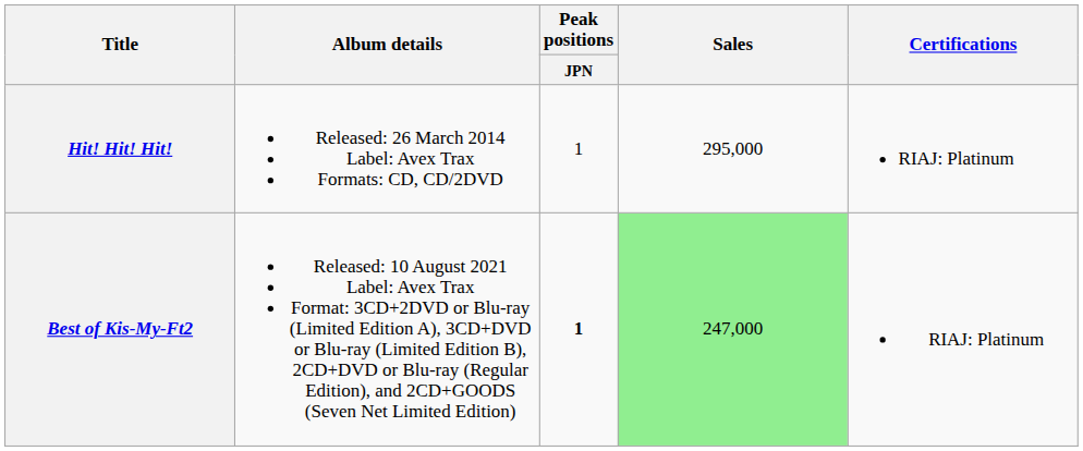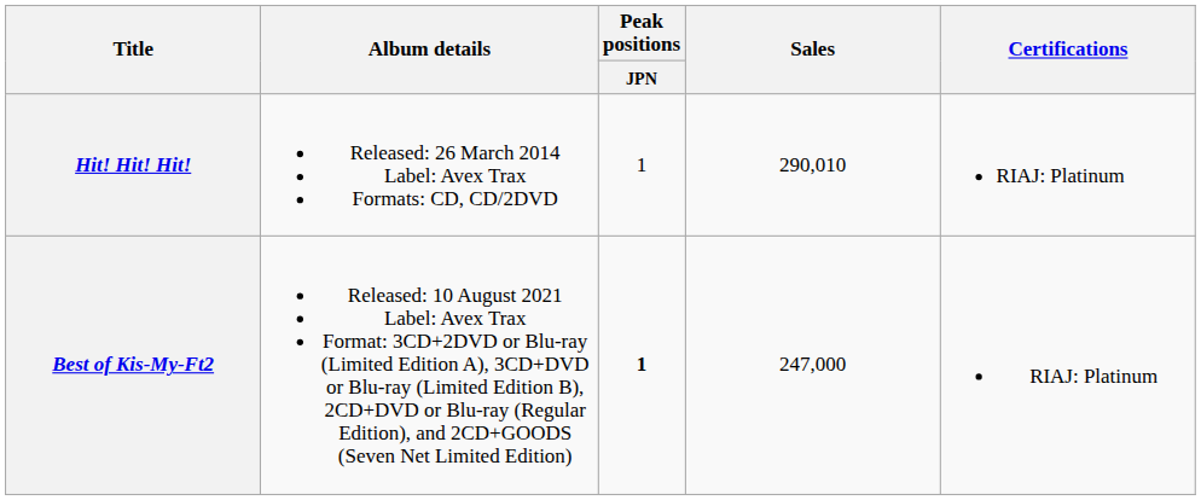 <table class="wikitable plainrowheaders" style="text-align:center;">
 <tr>
 <th style="width:12em;" rowspan="2">Title</th>
 <th style="width:16em;" rowspan="2">Album details</th>
 <th colspan="1">Peak positions</th>
 <th style="width:12em;" rowspan="2">Sales</th>
 <th style="width:12em;" rowspan="2"><a href='#'>Certifications</a></th>
 </tr>
 <tr>
 <th style="width:2.5em;"><small>JPN</small><br></th>
 </tr>
 <tr>
 <th scope="row"><em><a href='#'>Hit! Hit! Hit!</a></em></th>
 <td><br><ul><li>Released: 26 March 2014</li><li>Label: Avex Trax</li><li>Formats: CD, CD/2DVD</li></ul></td>
 <td>1</td>
-<td>295,000</td>
+<td>290,010</td>
 <td align="left"><br><ul><li>RIAJ: Platinum</li></ul></td>
 </tr>
 <tr>
 <th scope="row"><em><a href='#'>Best of Kis-My-Ft2</a></em></th>
 <td><br><ul><li>Released: 10 August 2021</li><li>Label: Avex Trax</li><li>Format: 3CD+2DVD or Blu-ray (Limited Edition A), 3CD+DVD or Blu-ray (Limited Edition B), 2CD+DVD or Blu-ray (Regular Edition), and 2CD+GOODS (Seven Net Limited Edition)</li></ul></td>
 <td><strong>1</strong></td>
-<td style="background: lightgreen;">247,000</td>
+<td>247,000</td>
 <td><br><ul><li>RIAJ: Platinum</li></ul></td>
 </tr>
 </table>
